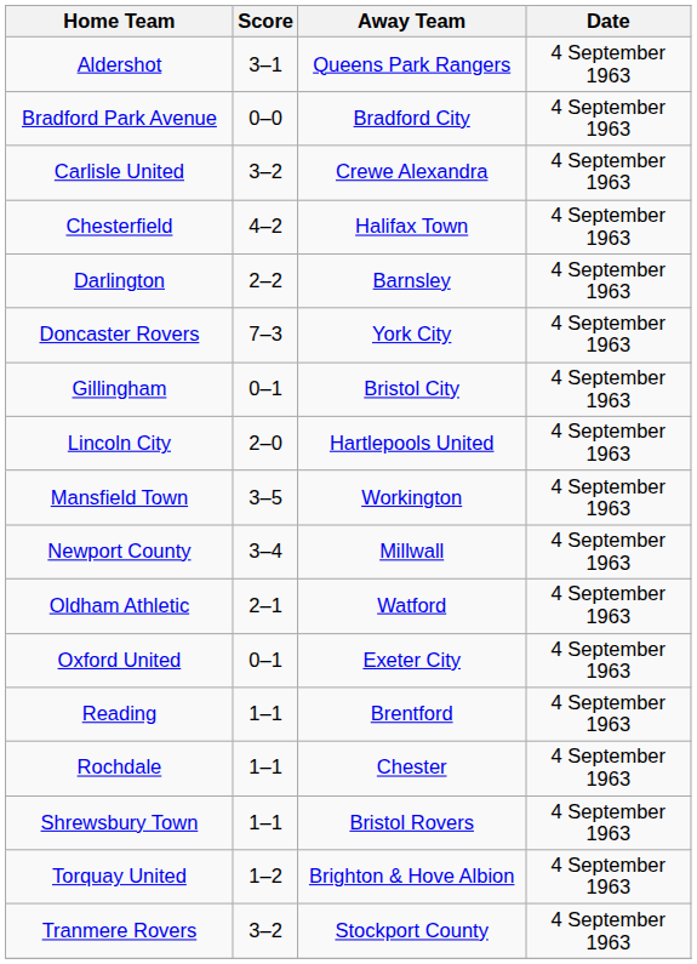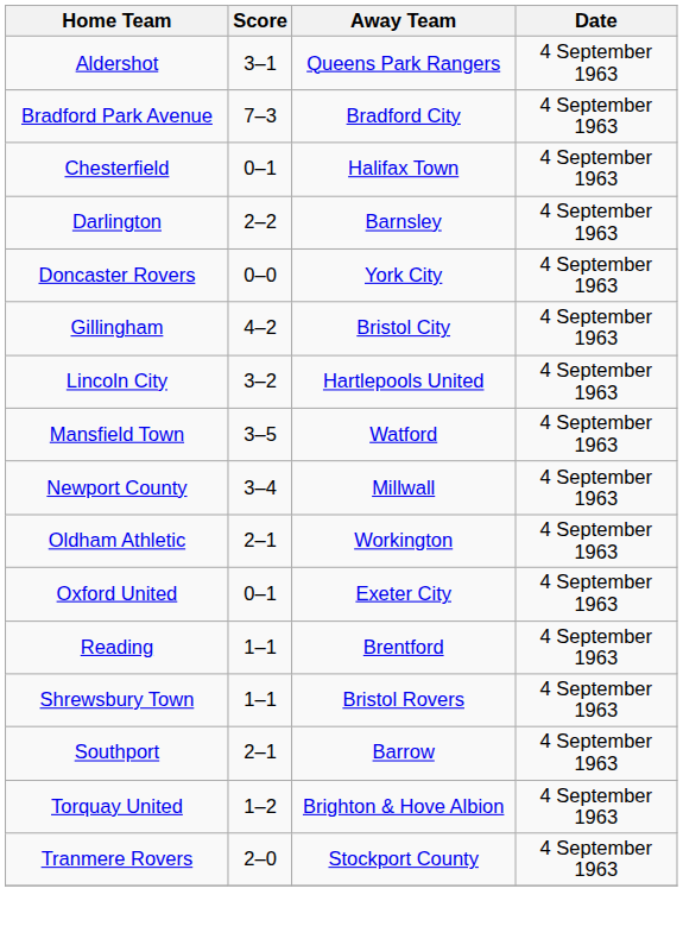 <table class="wikitable" style="text-align:center;">
 <tr>
 <th width=175>Home Team</th>
 <th width=20>Score</th>
 <th width=175>Away Team</th>
 <th width=125>Date</th>
 </tr>
 <tr>
 <td><a href='#'>Aldershot</a></td>
 <td>3–1</td>
 <td><a href='#'>Queens Park Rangers</a></td>
 <td>4 September 1963</td>
 </tr>
 <tr>
 <td><a href='#'>Bradford Park Avenue</a></td>
-<td>0–0</td>
+<td>7–3</td>
 <td><a href='#'>Bradford City</a></td>
 <td>4 September 1963</td>
 </tr>
 <tr>
-<td><a href='#'>Carlisle United</a></td>
-<td>3–2</td>
-<td><a href='#'>Crewe Alexandra</a></td>
-<td>4 September 1963</td>
-</tr>
-<tr>
 <td><a href='#'>Chesterfield</a></td>
-<td>4–2</td>
+<td>0–1</td>
 <td><a href='#'>Halifax Town</a></td>
 <td>4 September 1963</td>
 </tr>
 <tr>
 <td><a href='#'>Darlington</a></td>
 <td>2–2</td>
 <td><a href='#'>Barnsley</a></td>
 <td>4 September 1963</td>
 </tr>
 <tr>
 <td><a href='#'>Doncaster Rovers</a></td>
-<td>7–3</td>
+<td>0–0</td>
 <td><a href='#'>York City</a></td>
 <td>4 September 1963</td>
 </tr>
 <tr>
 <td><a href='#'>Gillingham</a></td>
-<td>0–1</td>
+<td>4–2</td>
 <td><a href='#'>Bristol City</a></td>
 <td>4 September 1963</td>
 </tr>
 <tr>
 <td><a href='#'>Lincoln City</a></td>
-<td>2–0</td>
+<td>3–2</td>
 <td><a href='#'>Hartlepools United</a></td>
 <td>4 September 1963</td>
 </tr>
 <tr>
 <td><a href='#'>Mansfield Town</a></td>
 <td>3–5</td>
-<td><a href='#'>Workington</a></td>
+<td><a href='#'>Watford</a></td>
 <td>4 September 1963</td>
 </tr>
 <tr>
 <td><a href='#'>Newport County</a></td>
 <td>3–4</td>
 <td><a href='#'>Millwall</a></td>
 <td>4 September 1963</td>
 </tr>
 <tr>
 <td><a href='#'>Oldham Athletic</a></td>
 <td>2–1</td>
-<td><a href='#'>Watford</a></td>
+<td><a href='#'>Workington</a></td>
 <td>4 September 1963</td>
 </tr>
 <tr>
 <td><a href='#'>Oxford United</a></td>
 <td>0–1</td>
 <td><a href='#'>Exeter City</a></td>
 <td>4 September 1963</td>
 </tr>
 <tr>
 <td><a href='#'>Reading</a></td>
 <td>1–1</td>
 <td><a href='#'>Brentford</a></td>
 <td>4 September 1963</td>
 </tr>
 <tr>
-<td><a href='#'>Rochdale</a></td>
+<td><a href='#'>Shrewsbury Town</a></td>
 <td>1–1</td>
-<td><a href='#'>Chester</a></td>
+<td><a href='#'>Bristol Rovers</a></td>
 <td>4 September 1963</td>
 </tr>
 <tr>
-<td><a href='#'>Shrewsbury Town</a></td>
-<td>1–1</td>
-<td><a href='#'>Bristol Rovers</a></td>
+<td><a href='#'>Southport</a></td>
+<td>2–1</td>
+<td><a href='#'>Barrow</a></td>
 <td>4 September 1963</td>
 </tr>
 <tr>
 <td><a href='#'>Torquay United</a></td>
 <td>1–2</td>
 <td><a href='#'>Brighton & Hove Albion</a></td>
 <td>4 September 1963</td>
 </tr>
 <tr>
 <td><a href='#'>Tranmere Rovers</a></td>
-<td>3–2</td>
+<td>2–0</td>
 <td><a href='#'>Stockport County</a></td>
 <td>4 September 1963</td>
 </tr>
 <tr>
 </tr>
 </table>
